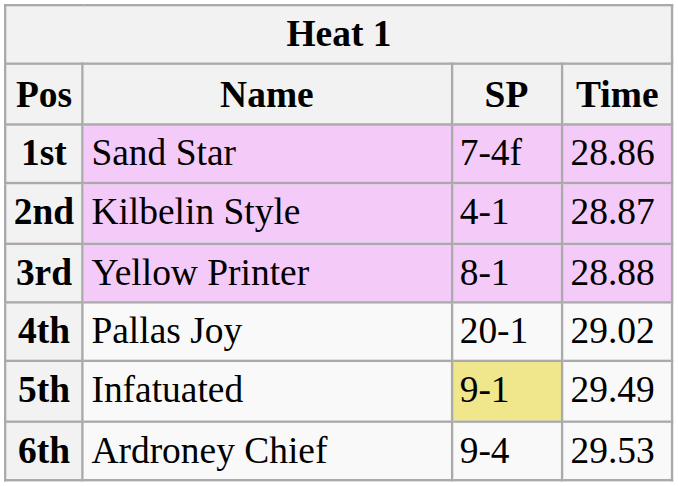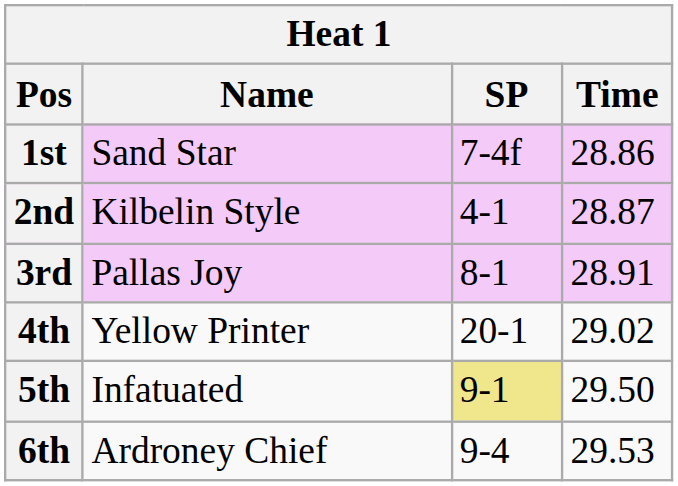 <table class="wikitable">
 <tr>
 <th colspan="6">Heat 1</th>
 </tr>
 <tr>
 <th width=20>Pos</th>
 <th width=150>Name</th>
 <th width=40>SP</th>
 <th width=40>Time</th>
 </tr>
 <tr style="background: #f4caf9;">
 <th>1st</th>
 <td>Sand Star</td>
 <td>7-4f</td>
 <td>28.86</td>
 </tr>
 <tr style="background: #f4caf9;">
 <th>2nd</th>
 <td>Kilbelin Style</td>
 <td>4-1</td>
 <td>28.87</td>
 </tr>
 <tr style="background: #f4caf9;">
 <th>3rd</th>
-<td>Yellow Printer</td>
+<td>Pallas Joy</td>
 <td>8-1</td>
-<td>28.88</td>
+<td>28.91</td>
 </tr>
 <tr>
 <th>4th</th>
-<td>Pallas Joy</td>
+<td>Yellow Printer</td>
 <td>20-1</td>
 <td>29.02</td>
 </tr>
 <tr>
 <th>5th</th>
 <td>Infatuated</td>
 <td style="background: khaki;">9-1</td>
-<td>29.49</td>
+<td>29.50</td>
 </tr>
 <tr>
 <th>6th</th>
 <td>Ardroney Chief</td>
 <td>9-4</td>
 <td>29.53</td>
 </tr>
 </table>
